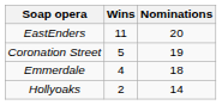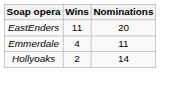 <table class="wikitable" style="text-align: center">
 <tr>
 <th scope="col">Soap opera</th>
 <th scope="col">Wins</th>
 <th scope="col">Nominations</th>
 </tr>
 <tr>
 <td><em>EastEnders</em></td>
 <td>11</td>
 <td>20</td>
 </tr>
 <tr>
-<td><em>Coronation Street</em></td>
-<td>5</td>
-<td>19</td>
-</tr>
-<tr>
 <td><em>Emmerdale</em></td>
 <td>4</td>
-<td>18</td>
+<td>11</td>
 </tr>
 <tr>
 <td><em>Hollyoaks</em></td>
 <td>2</td>
 <td>14</td>
 </tr>
 </table>
